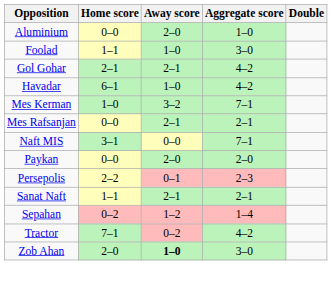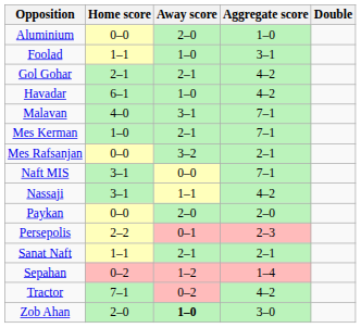 <table class="wikitable" style="text-align: center;">
 <tr>
 <th>Opposition</th>
 <th>Home score</th>
 <th>Away score</th>
 <th>Aggregate score</th>
 <th>Double</th>
 </tr>
 <tr>
 <td><a href='#'>Aluminium</a></td>
 <td bgcolor=#FFFFBB>0–0</td>
 <td bgcolor=#BBF3BB>2–0</td>
 <td bgcolor=#BBF3BB>1–0</td>
 <td></td>
 </tr>
 <tr>
 <td><a href='#'>Foolad</a></td>
 <td bgcolor=#FFFFBB>1–1</td>
 <td bgcolor=#BBF3BB>1–0</td>
-<td bgcolor=#BBF3BB>3–0</td>
+<td bgcolor=#BBF3BB>3–1</td>
 <td></td>
 </tr>
 <tr>
 <td><a href='#'>Gol Gohar</a></td>
 <td bgcolor=#BBF3BB>2–1</td>
 <td bgcolor=#BBF3BB>2–1</td>
 <td bgcolor=#BBF3BB>4–2</td>
 <td></td>
 </tr>
 <tr>
 <td><a href='#'>Havadar</a></td>
 <td bgcolor=#BBF3BB>6–1</td>
 <td bgcolor=#BBF3BB>1–0</td>
 <td bgcolor=#BBF3BB>4–2</td>
 <td></td>
 </tr>
 <tr>
+<td><a href='#'>Malavan</a></td>
+<td bgcolor=#BBF3BB>4–0</td>
+<td bgcolor=#BBF3BB>3–1</td>
+<td bgcolor=#BBF3BB>7–1</td>
+<td></td>
+</tr>
+<tr>
 <td><a href='#'>Mes Kerman</a></td>
 <td bgcolor=#BBF3BB>1–0</td>
-<td bgcolor=#BBF3BB>3–2</td>
+<td bgcolor=#BBF3BB>2–1</td>
 <td bgcolor=#BBF3BB>7–1</td>
 <td></td>
 </tr>
 <tr>
 <td><a href='#'>Mes Rafsanjan</a></td>
 <td bgcolor=#FFFFBB>0–0</td>
-<td bgcolor=#BBF3BB>2–1</td>
+<td bgcolor=#BBF3BB>3–2</td>
 <td bgcolor=#BBF3BB>2–1</td>
 <td></td>
 </tr>
 <tr>
 <td><a href='#'>Naft MIS</a></td>
 <td bgcolor=#BBF3BB>3–1</td>
 <td bgcolor=#FFFFBB>0–0</td>
 <td bgcolor=#BBF3BB>7–1</td>
+<td></td>
+</tr>
+<tr>
+<td><a href='#'>Nassaji</a></td>
+<td bgcolor=#BBF3BB>3–1</td>
+<td bgcolor=#FFFFBB>1–1</td>
+<td bgcolor=#BBF3BB>4–2</td>
 <td></td>
 </tr>
 <tr>
 <td><a href='#'>Paykan</a></td>
 <td bgcolor=#FFFFBB>0–0</td>
 <td bgcolor=#BBF3BB>2–0</td>
 <td bgcolor=#BBF3BB>2–0</td>
 <td></td>
 </tr>
 <tr>
 <td><a href='#'>Persepolis</a></td>
 <td bgcolor=#FFFFBB>2–2</td>
 <td bgcolor=#FFBBBB>0–1</td>
 <td bgcolor=#FFBBBB>2–3</td>
 <td></td>
 </tr>
 <tr>
 <td><a href='#'>Sanat Naft</a></td>
 <td bgcolor=#FFFFBB>1–1</td>
 <td bgcolor=#BBF3BB>2–1</td>
 <td bgcolor=#BBF3BB>2–1</td>
 <td></td>
 </tr>
 <tr>
 <td><a href='#'>Sepahan</a></td>
 <td bgcolor=#FFBBBB>0–2</td>
 <td bgcolor=#FFBBBB>1–2</td>
 <td bgcolor=#FFBBBB>1–4</td>
 <td></td>
 </tr>
 <tr>
 <td><a href='#'>Tractor</a></td>
 <td bgcolor=#BBF3BB>7–1</td>
 <td bgcolor=#FFBBBB>0–2</td>
 <td bgcolor=#BBF3BB>4–2</td>
 <td></td>
 </tr>
 <tr>
 <td><a href='#'>Zob Ahan</a></td>
 <td bgcolor=#BBF3BB>2–0</td>
 <td bgcolor=#BBF3BB><strong>1–0</strong></td>
 <td bgcolor=#BBF3BB>3–0</td>
 <td></td>
 </tr>
 </table>
